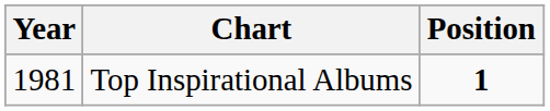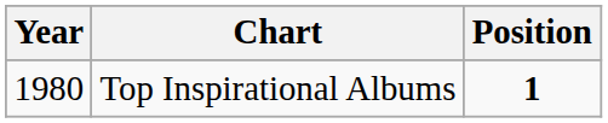 <table class="wikitable">
 <tr>
 <th>Year</th>
 <th>Chart</th>
 <th>Position</th>
 </tr>
 <tr>
-<td>1981</td>
+<td>1980</td>
 <td>Top Inspirational Albums</td>
 <td style="text-align:center;"><strong>1</strong></td>
 </tr>
 </table>
